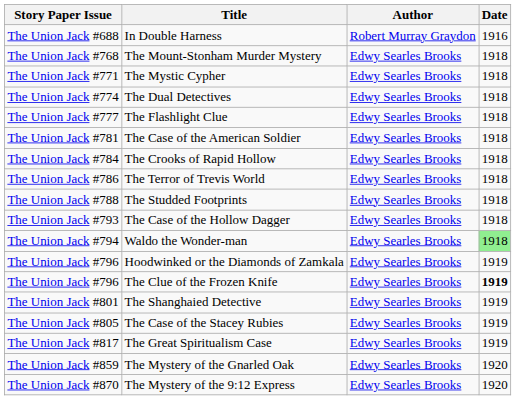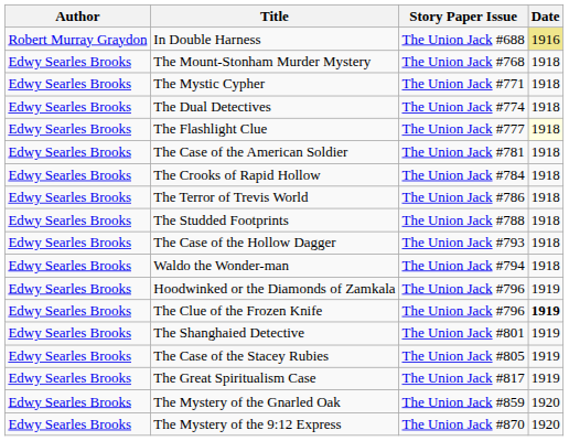 <table class="wikitable">
 <tr>
+<th>Author</th>
+<th>Title</th>
 <th>Story Paper Issue</th>
-<th>Title</th>
-<th>Author</th>
 <th>Date</th>
 </tr>
 <tr>
+<td><a href='#'>Robert Murray Graydon</a></td>
+<td>In Double Harness</td>
 <td><a href='#'>The Union Jack</a> #688</td>
-<td>In Double Harness</td>
-<td><a href='#'>Robert Murray Graydon</a></td>
-<td>1916</td>
+<td style="background: khaki;">1916</td>
 </tr>
 <tr>
+<td><a href='#'>Edwy Searles Brooks</a></td>
+<td>The Mount-Stonham Murder Mystery</td>
 <td><a href='#'>The Union Jack</a> #768</td>
-<td>The Mount-Stonham Murder Mystery</td>
-<td><a href='#'>Edwy Searles Brooks</a></td>
 <td>1918</td>
 </tr>
 <tr>
+<td><a href='#'>Edwy Searles Brooks</a></td>
+<td>The Mystic Cypher</td>
 <td><a href='#'>The Union Jack</a> #771</td>
-<td>The Mystic Cypher</td>
-<td><a href='#'>Edwy Searles Brooks</a></td>
 <td>1918</td>
 </tr>
 <tr>
+<td><a href='#'>Edwy Searles Brooks</a></td>
+<td>The Dual Detectives</td>
 <td><a href='#'>The Union Jack</a> #774</td>
-<td>The Dual Detectives</td>
-<td><a href='#'>Edwy Searles Brooks</a></td>
 <td>1918</td>
 </tr>
 <tr>
+<td><a href='#'>Edwy Searles Brooks</a></td>
+<td>The Flashlight Clue</td>
 <td><a href='#'>The Union Jack</a> #777</td>
-<td>The Flashlight Clue</td>
+<td style="background: lightyellow;">1918</td>
+</tr>
+<tr>
 <td><a href='#'>Edwy Searles Brooks</a></td>
+<td>The Case of the American Soldier</td>
+<td><a href='#'>The Union Jack</a> #781</td>
 <td>1918</td>
 </tr>
 <tr>
-<td><a href='#'>The Union Jack</a> #781</td>
-<td>The Case of the American Soldier</td>
 <td><a href='#'>Edwy Searles Brooks</a></td>
+<td>The Crooks of Rapid Hollow</td>
+<td><a href='#'>The Union Jack</a> #784</td>
 <td>1918</td>
 </tr>
 <tr>
-<td><a href='#'>The Union Jack</a> #784</td>
-<td>The Crooks of Rapid Hollow</td>
 <td><a href='#'>Edwy Searles Brooks</a></td>
+<td>The Terror of Trevis World</td>
+<td><a href='#'>The Union Jack</a> #786</td>
 <td>1918</td>
 </tr>
 <tr>
-<td><a href='#'>The Union Jack</a> #786</td>
-<td>The Terror of Trevis World</td>
 <td><a href='#'>Edwy Searles Brooks</a></td>
+<td>The Studded Footprints</td>
+<td><a href='#'>The Union Jack</a> #788</td>
 <td>1918</td>
 </tr>
 <tr>
-<td><a href='#'>The Union Jack</a> #788</td>
-<td>The Studded Footprints</td>
 <td><a href='#'>Edwy Searles Brooks</a></td>
+<td>The Case of the Hollow Dagger</td>
+<td><a href='#'>The Union Jack</a> #793</td>
 <td>1918</td>
 </tr>
 <tr>
-<td><a href='#'>The Union Jack</a> #793</td>
-<td>The Case of the Hollow Dagger</td>
 <td><a href='#'>Edwy Searles Brooks</a></td>
+<td>Waldo the Wonder-man</td>
+<td><a href='#'>The Union Jack</a> #794</td>
 <td>1918</td>
 </tr>
 <tr>
-<td><a href='#'>The Union Jack</a> #794</td>
-<td>Waldo the Wonder-man</td>
 <td><a href='#'>Edwy Searles Brooks</a></td>
-<td style="background: lightgreen;">1918</td>
-</tr>
-<tr>
+<td>Hoodwinked or the Diamonds of Zamkala</td>
 <td><a href='#'>The Union Jack</a> #796</td>
-<td>Hoodwinked or the Diamonds of Zamkala</td>
-<td><a href='#'>Edwy Searles Brooks</a></td>
 <td>1919</td>
 </tr>
 <tr>
+<td><a href='#'>Edwy Searles Brooks</a></td>
+<td>The Clue of the Frozen Knife</td>
 <td><a href='#'>The Union Jack</a> #796</td>
-<td>The Clue of the Frozen Knife</td>
-<td><a href='#'>Edwy Searles Brooks</a></td>
 <td><strong>1919</strong></td>
 </tr>
 <tr>
+<td><a href='#'>Edwy Searles Brooks</a></td>
+<td>The Shanghaied Detective</td>
 <td><a href='#'>The Union Jack</a> #801</td>
-<td>The Shanghaied Detective</td>
-<td><a href='#'>Edwy Searles Brooks</a></td>
 <td>1919</td>
 </tr>
 <tr>
+<td><a href='#'>Edwy Searles Brooks</a></td>
+<td>The Case of the Stacey Rubies</td>
 <td><a href='#'>The Union Jack</a> #805</td>
-<td>The Case of the Stacey Rubies</td>
-<td><a href='#'>Edwy Searles Brooks</a></td>
 <td>1919</td>
 </tr>
 <tr>
+<td><a href='#'>Edwy Searles Brooks</a></td>
+<td>The Great Spiritualism Case</td>
 <td><a href='#'>The Union Jack</a> #817</td>
-<td>The Great Spiritualism Case</td>
-<td><a href='#'>Edwy Searles Brooks</a></td>
 <td>1919</td>
 </tr>
 <tr>
+<td><a href='#'>Edwy Searles Brooks</a></td>
+<td>The Mystery of the Gnarled Oak</td>
 <td><a href='#'>The Union Jack</a> #859</td>
-<td>The Mystery of the Gnarled Oak</td>
-<td><a href='#'>Edwy Searles Brooks</a></td>
 <td>1920</td>
 </tr>
 <tr>
+<td><a href='#'>Edwy Searles Brooks</a></td>
+<td>The Mystery of the 9:12 Express</td>
 <td><a href='#'>The Union Jack</a> #870</td>
-<td>The Mystery of the 9:12 Express</td>
-<td><a href='#'>Edwy Searles Brooks</a></td>
 <td>1920</td>
 </tr>
 </table>
